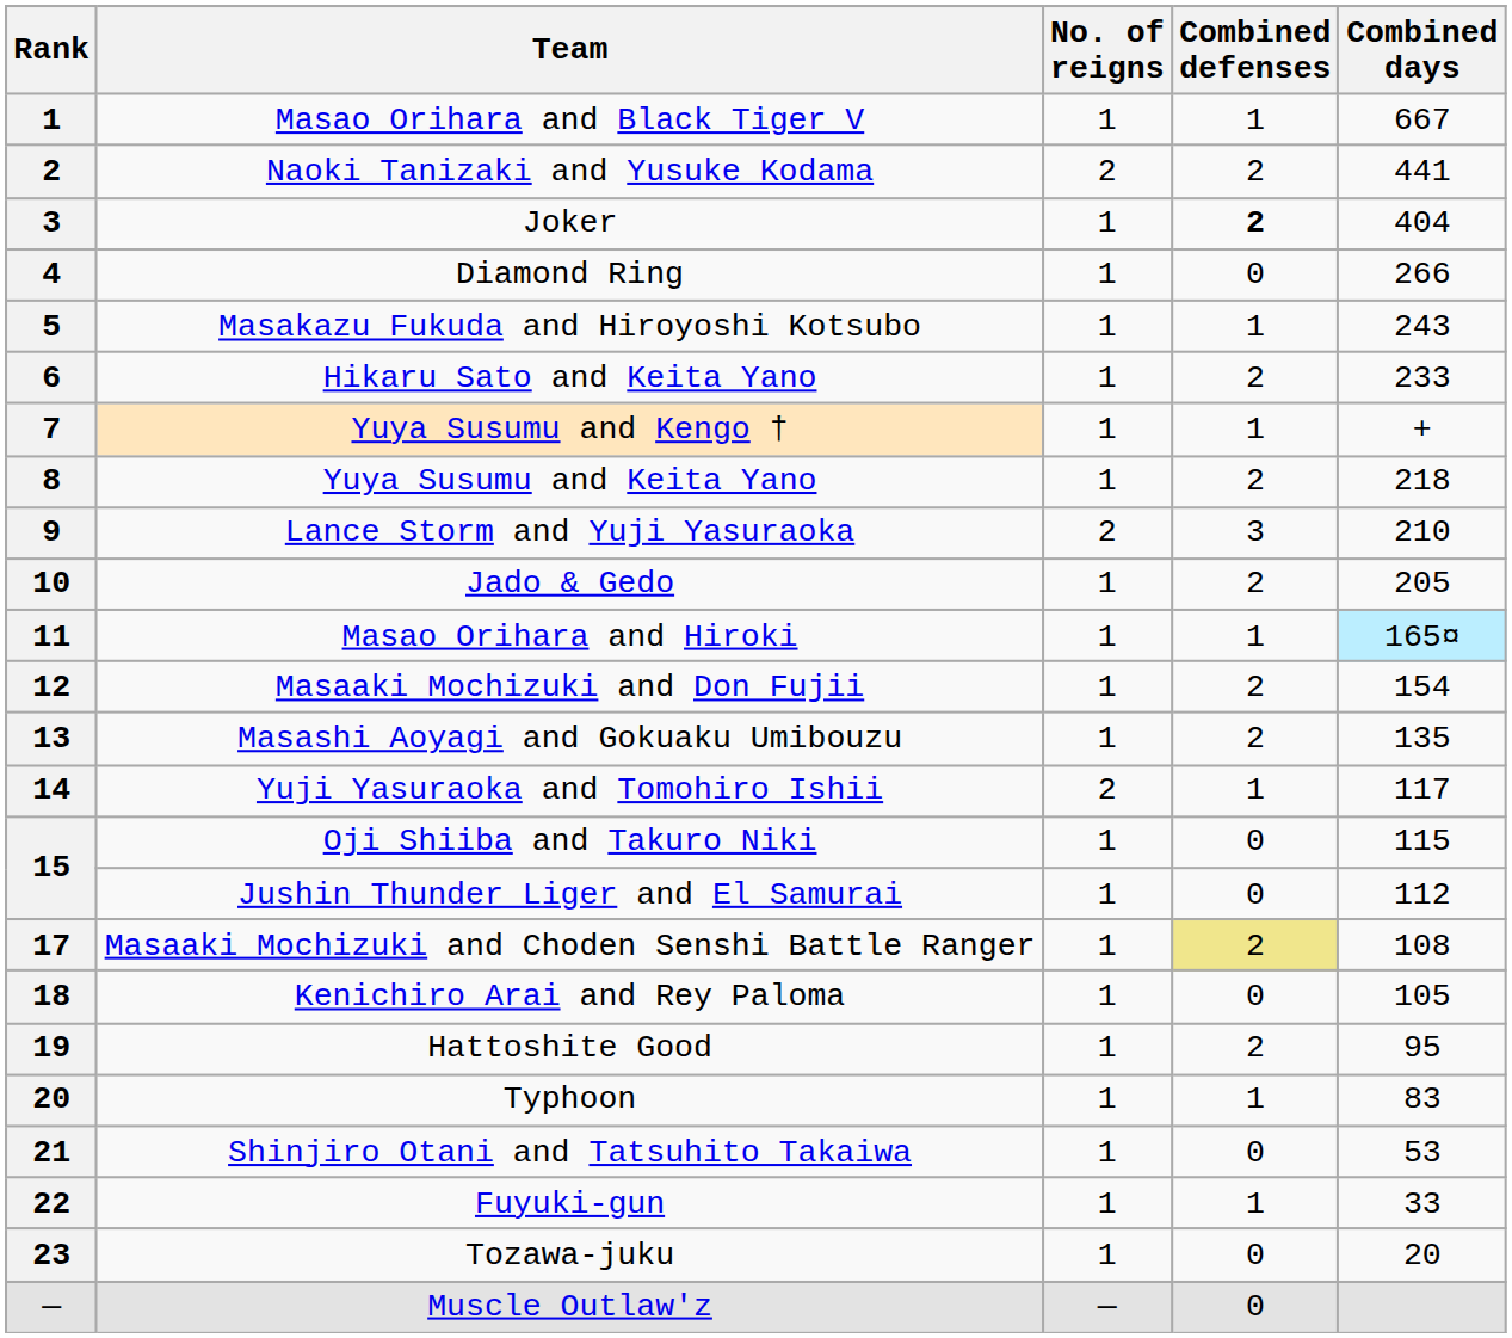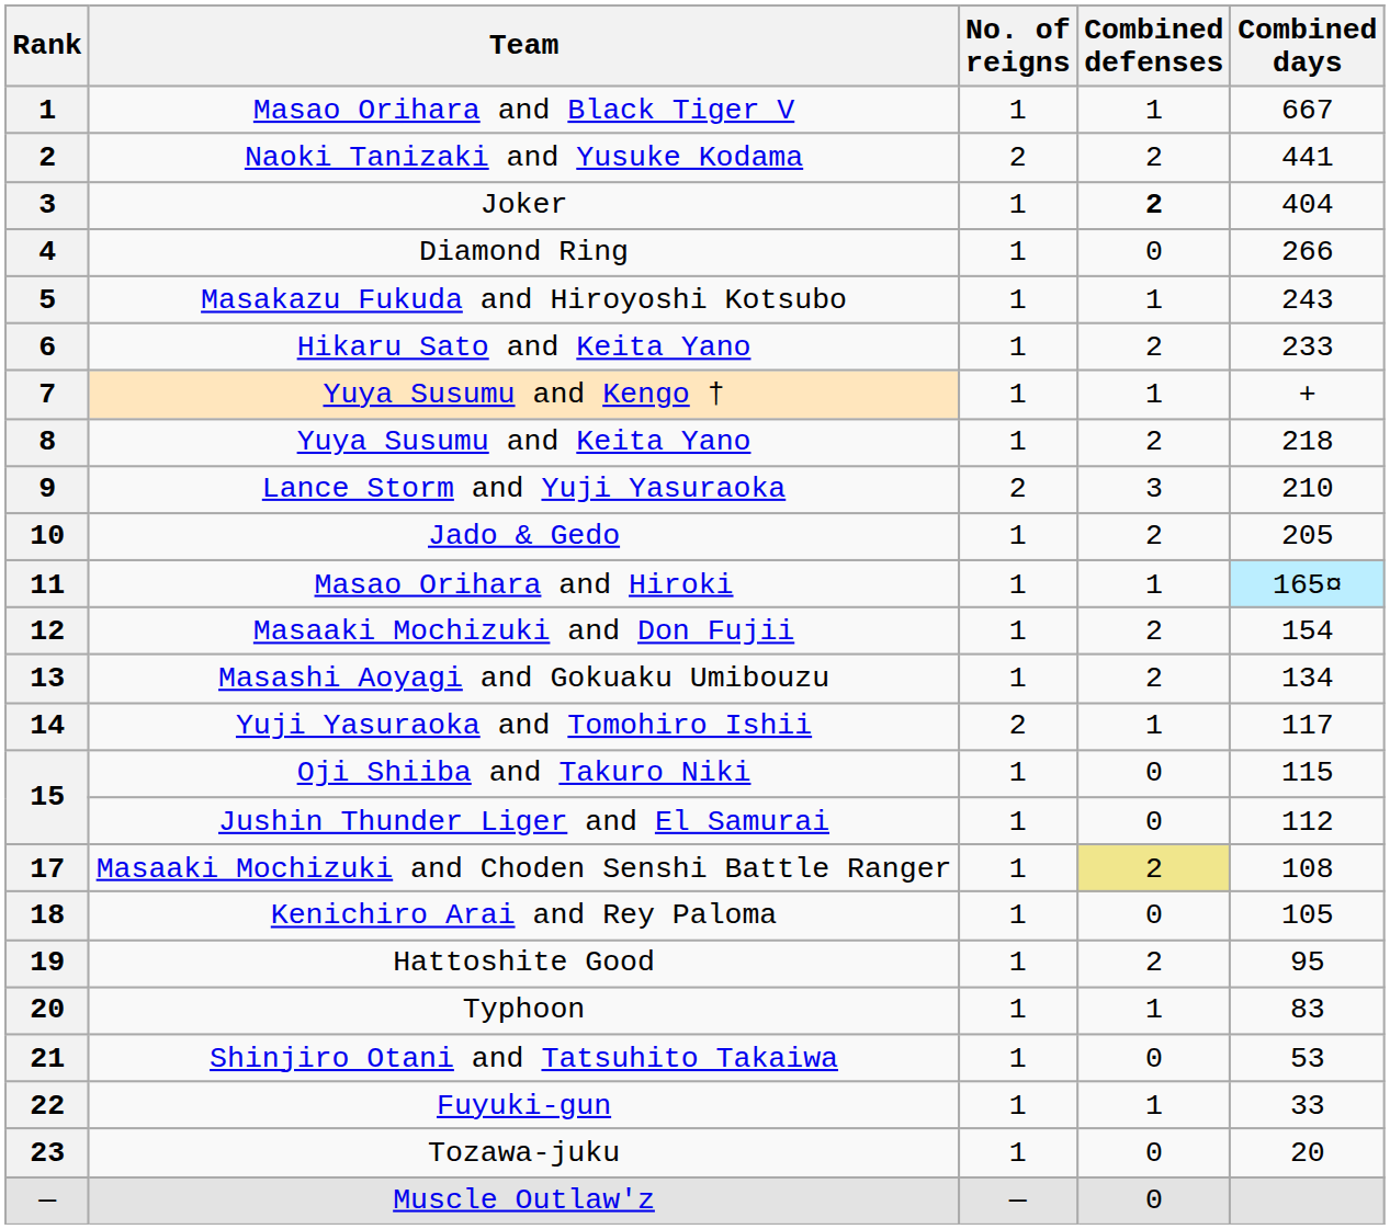 <table class="wikitable sortable" style="text-align: center">
 <tr>
 <th>Rank</th>
 <th>Team</th>
 <th data-sort-type="number">No. of<br>reigns</th>
 <th data-sort-type="number">Combined<br>defenses</th>
 <th data-sort-type="number">Combined<br>days</th>
 </tr>
 <tr>
 <th>1</th>
 <td><a href='#'>Masao Orihara</a> and <a href='#'>Black Tiger V</a></td>
 <td>1</td>
 <td>1</td>
 <td>667</td>
 </tr>
 <tr>
 <th>2</th>
 <td><a href='#'>Naoki Tanizaki</a> and <a href='#'>Yusuke Kodama</a></td>
 <td>2</td>
 <td>2</td>
 <td>441</td>
 </tr>
 <tr>
 <th>3</th>
 <td>Joker<br></td>
 <td>1</td>
 <td><strong>2</strong></td>
 <td>404</td>
 </tr>
 <tr>
 <th>4</th>
 <td>Diamond Ring<br></td>
 <td>1</td>
 <td>0</td>
 <td>266</td>
 </tr>
 <tr>
 <th>5</th>
 <td><a href='#'>Masakazu Fukuda</a> and Hiroyoshi Kotsubo</td>
 <td>1</td>
 <td>1</td>
 <td>243</td>
 </tr>
 <tr>
 <th>6</th>
 <td><a href='#'>Hikaru Sato</a> and <a href='#'>Keita Yano</a></td>
 <td>1</td>
 <td>2</td>
 <td>233</td>
 </tr>
 <tr>
 <th>7</th>
 <td style="background-color:#ffe6bd"><a href='#'>Yuya Susumu</a> and <a href='#'>Kengo</a> †</td>
 <td>1</td>
 <td>1</td>
 <td>+</td>
 </tr>
 <tr>
 <th>8</th>
 <td><a href='#'>Yuya Susumu</a> and <a href='#'>Keita Yano</a></td>
 <td>1</td>
 <td>2</td>
 <td>218</td>
 </tr>
 <tr>
 <th>9</th>
 <td><a href='#'>Lance Storm</a> and <a href='#'>Yuji Yasuraoka</a></td>
 <td>2</td>
 <td>3</td>
 <td>210</td>
 </tr>
 <tr>
 <th>10</th>
 <td><a href='#'>Jado & Gedo</a></td>
 <td>1</td>
 <td>2</td>
 <td>205</td>
 </tr>
 <tr>
 <th>11</th>
 <td><a href='#'>Masao Orihara</a> and <a href='#'>Hiroki</a></td>
 <td>1</td>
 <td>1</td>
 <td style="background-color:#bbeeff">165¤</td>
 </tr>
 <tr>
 <th>12</th>
 <td><a href='#'>Masaaki Mochizuki</a> and <a href='#'>Don Fujii</a></td>
 <td>1</td>
 <td>2</td>
 <td>154</td>
 </tr>
 <tr>
 <th>13</th>
 <td><a href='#'>Masashi Aoyagi</a> and Gokuaku Umibouzu</td>
 <td>1</td>
 <td>2</td>
-<td>135</td>
+<td>134</td>
 </tr>
 <tr>
 <th>14</th>
 <td><a href='#'>Yuji Yasuraoka</a> and <a href='#'>Tomohiro Ishii</a></td>
 <td>2</td>
 <td>1</td>
 <td>117</td>
 </tr>
 <tr>
 <th rowspan=2>15</th>
 <td><a href='#'>Oji Shiiba</a> and <a href='#'>Takuro Niki</a></td>
 <td>1</td>
 <td>0</td>
 <td>115</td>
 </tr>
 <tr>
 <td><a href='#'>Jushin Thunder Liger</a> and <a href='#'>El Samurai</a></td>
 <td>1</td>
 <td>0</td>
 <td>112</td>
 </tr>
 <tr>
 <th>17</th>
 <td><a href='#'>Masaaki Mochizuki</a> and Choden Senshi Battle Ranger</td>
 <td>1</td>
 <td style="background: khaki;">2</td>
 <td>108</td>
 </tr>
 <tr>
 <th>18</th>
 <td><a href='#'>Kenichiro Arai</a> and Rey Paloma</td>
 <td>1</td>
 <td>0</td>
 <td>105</td>
 </tr>
 <tr>
 <th>19</th>
 <td>Hattoshite Good<br></td>
 <td>1</td>
 <td>2</td>
 <td>95</td>
 </tr>
 <tr>
 <th>20</th>
 <td>Typhoon<br></td>
 <td>1</td>
 <td>1</td>
 <td>83</td>
 </tr>
 <tr>
 <th>21</th>
 <td><a href='#'>Shinjiro Otani</a> and <a href='#'>Tatsuhito Takaiwa</a></td>
 <td>1</td>
 <td>0</td>
 <td>53</td>
 </tr>
 <tr>
 <th>22</th>
 <td><a href='#'>Fuyuki-gun</a><br></td>
 <td>1</td>
 <td>1</td>
 <td>33</td>
 </tr>
 <tr>
 <th>23</th>
 <td>Tozawa-juku<br></td>
 <td>1</td>
 <td>0</td>
 <td>20</td>
 </tr>
 <tr style="background-color:#e3e3e3">
 <td>—</td>
 <td><a href='#'>Muscle Outlaw'z</a><br></td>
 <td>—</td>
 <td>0</td>
 <td></td>
 </tr>
 </table>
